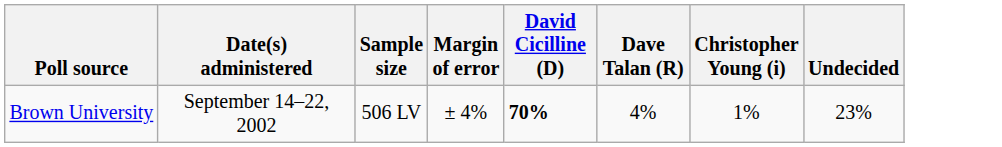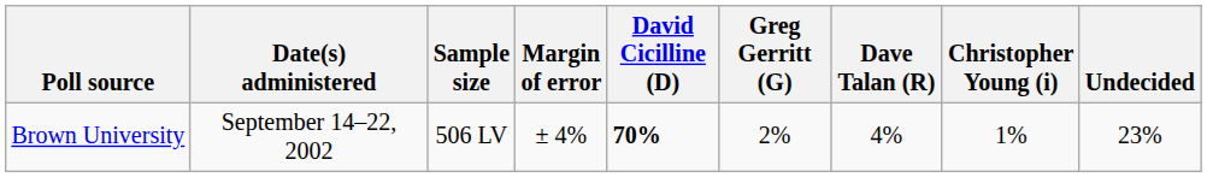 <table class="wikitable" style="font-size:90%;">
 <tr valign= bottom>
 <th>Poll source</th>
 <th style="width:135px;">Date(s)<br>administered</th>
 <th>Sample<br>size</th>
 <th>Margin<br>of error</th>
 <th style="width:60px;"><a href='#'>David<br>Cicilline</a> (D)</th>
+<th style="width:60px;">Greg<br>Gerritt (G)</th>
 <th style="width:60px;">Dave<br>Talan (R)</th>
 <th style="width:60px;">Christopher<br>Young (i)</th>
 <th>Undecided</th>
 </tr>
 <tr>
 <td><a href='#'>Brown University</a></td>
 <td align=center>September 14–22, 2002</td>
 <td align=center>506 LV</td>
 <td align=center>± 4%</td>
 <td><strong>70%</strong></td>
+<td align=center>2%</td>
 <td align=center>4%</td>
 <td align=center>1%</td>
 <td align=center>23%</td>
 </tr>
 </table>
